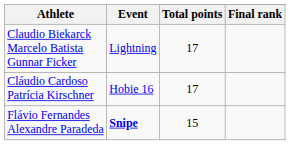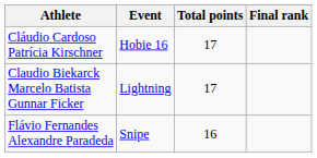 <table class="wikitable" border="1" style="font-size:90%">
 <tr>
 <th rowspan=2>Athlete</th>
 <th rowspan=2>Event</th>
 </tr>
 <tr>
 <th>Total points</th>
 <th>Final rank</th>
 </tr>
 <tr align=center>
+<td align=left><a href='#'>Cláudio Cardoso</a><br><a href='#'>Patrícia Kirschner</a></td>
+<td align=left><a href='#'>Hobie 16</a></td>
+<td>17</td>
+<td></td>
+</tr>
+<tr align=center>
 <td align=left><a href='#'>Claudio Biekarck</a><br><a href='#'>Marcelo Batista</a><br><a href='#'>Gunnar Ficker</a></td>
 <td align=left><a href='#'>Lightning</a></td>
 <td>17</td>
 <td></td>
 </tr>
 <tr align=center>
-<td align=left><a href='#'>Cláudio Cardoso</a><br><a href='#'>Patrícia Kirschner</a></td>
-<td align=left><a href='#'>Hobie 16</a></td>
-<td>17</td>
-<td></td>
-</tr>
-<tr align=center>
 <td align=left><a href='#'>Flávio Fernandes</a><br><a href='#'>Alexandre Paradeda</a></td>
-<td align=left><strong><a href='#'>Snipe</a></strong></td>
-<td>15</td>
+<td align=left><a href='#'>Snipe</a></td>
+<td>16</td>
 <td></td>
 </tr>
 </table>
